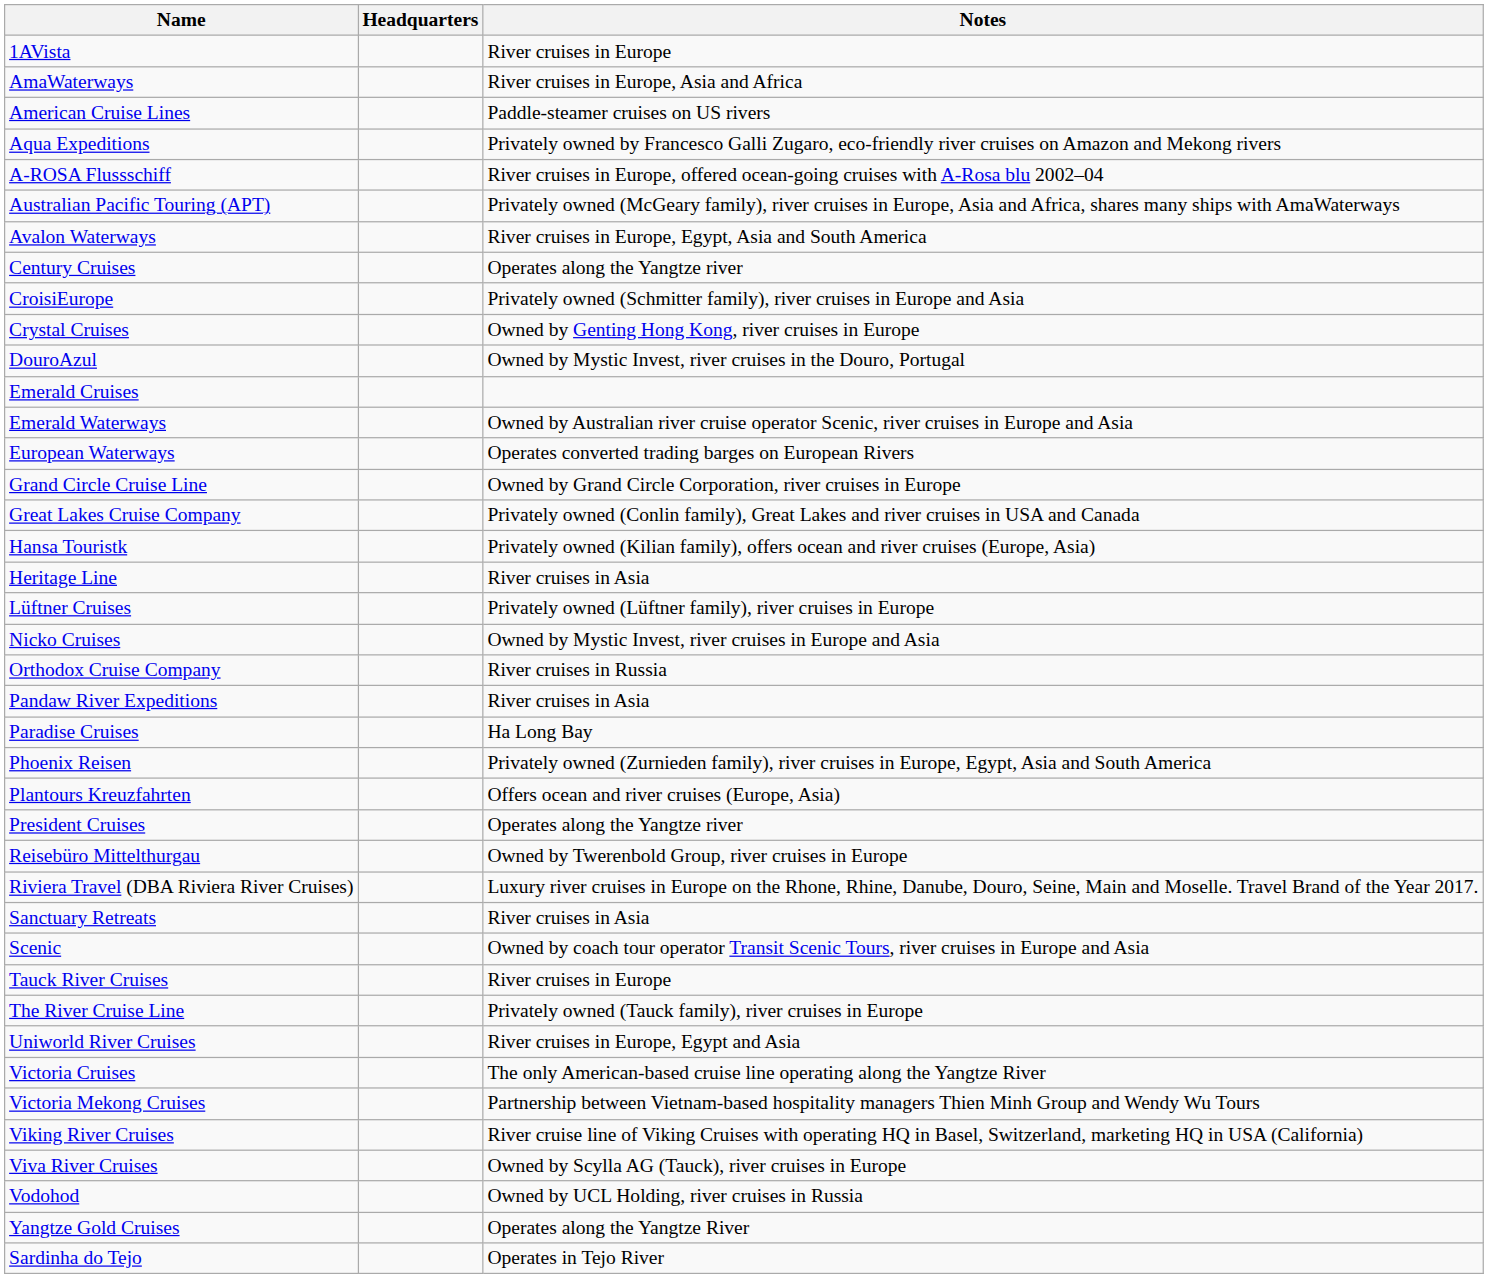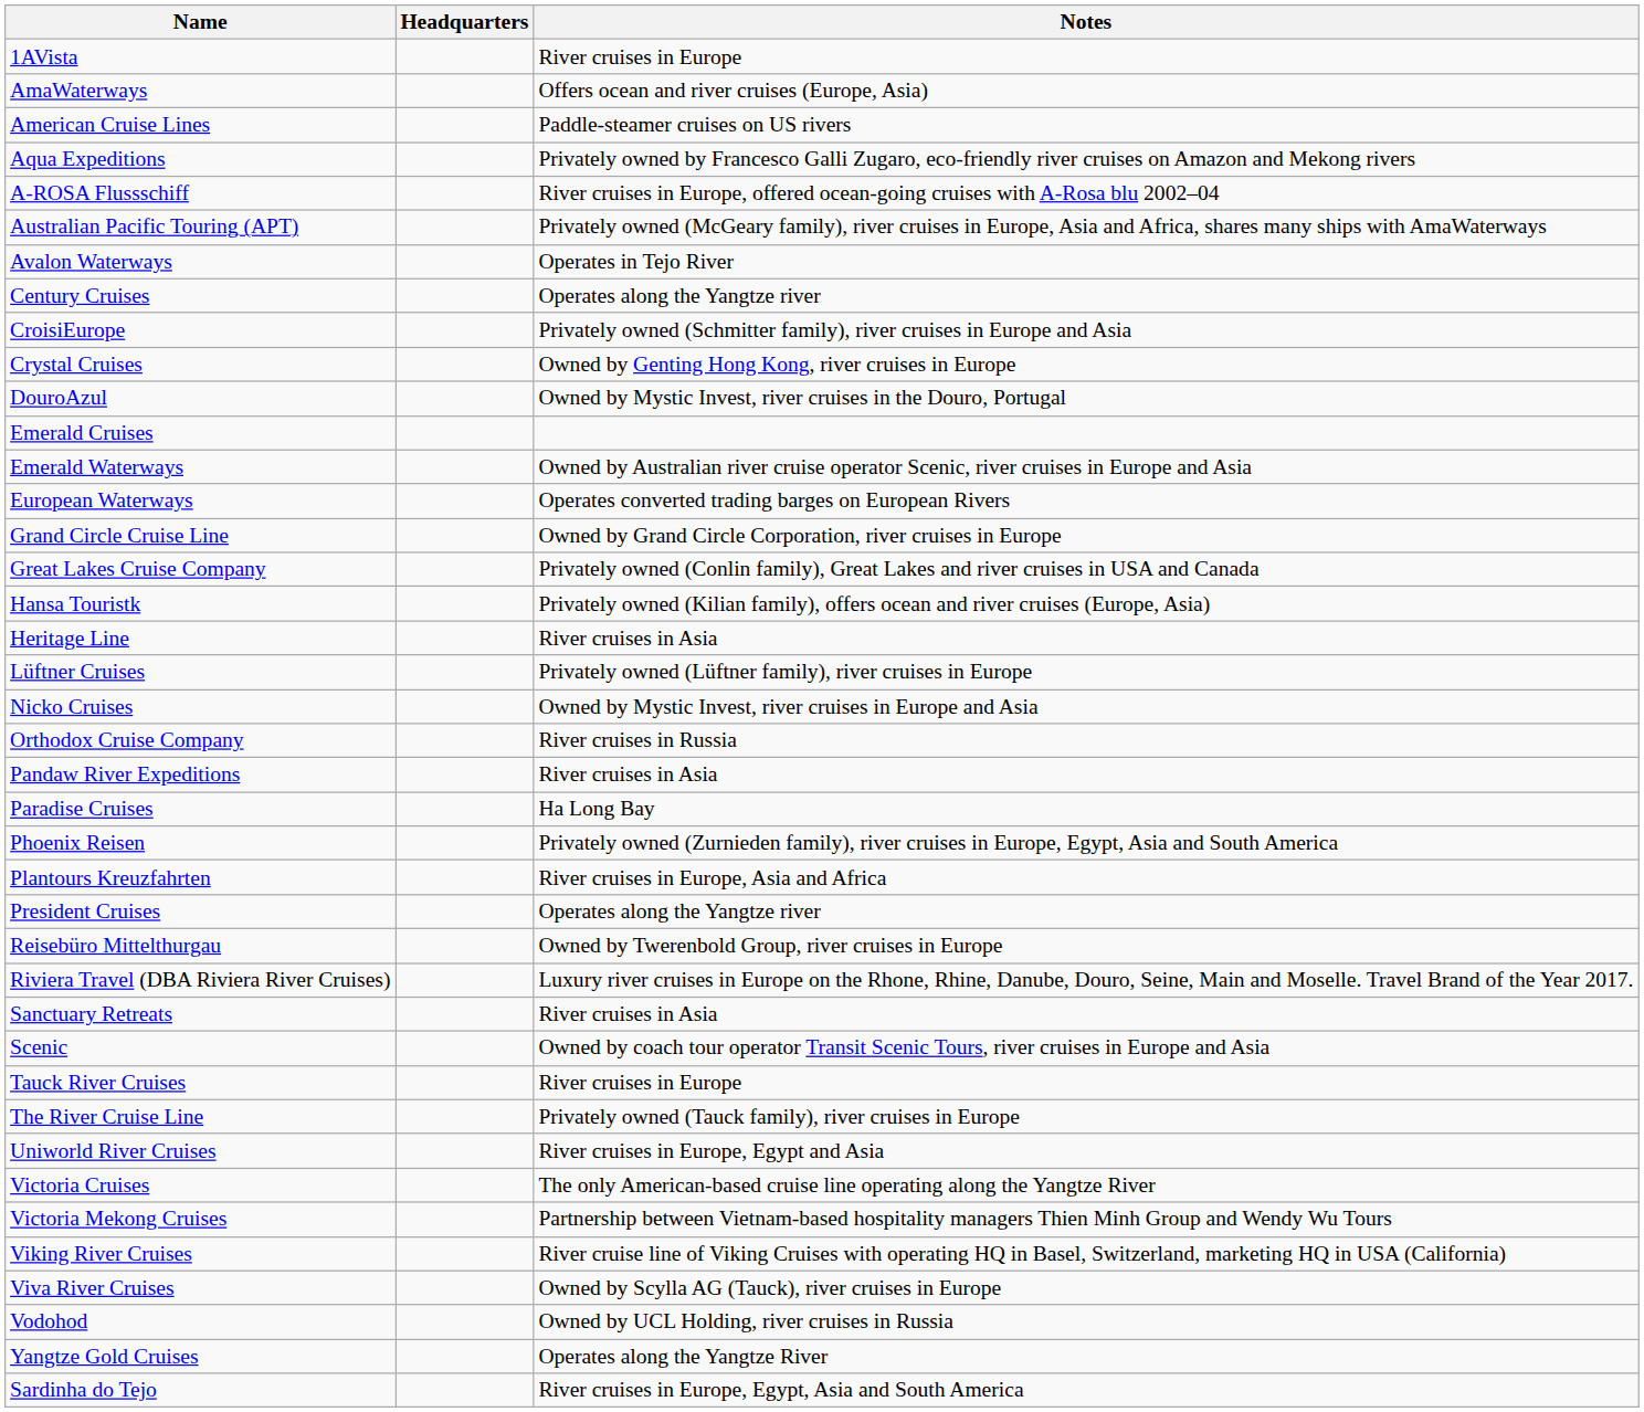 <table class="wikitable sortable">
 <tr>
 <th>Name</th>
 <th>Headquarters</th>
 <th>Notes</th>
 </tr>
 <tr>
 <td><a href='#'>1AVista</a></td>
 <td></td>
 <td>River cruises in Europe</td>
 </tr>
 <tr>
 <td><a href='#'>AmaWaterways</a></td>
 <td></td>
-<td>River cruises in Europe, Asia and Africa</td>
+<td>Offers ocean and river cruises (Europe, Asia)</td>
 </tr>
 <tr>
 <td><a href='#'>American Cruise Lines</a></td>
 <td></td>
 <td>Paddle-steamer cruises on US rivers</td>
 </tr>
 <tr>
 <td><a href='#'>Aqua Expeditions</a></td>
 <td></td>
 <td>Privately owned by Francesco Galli Zugaro, eco-friendly river cruises on Amazon and Mekong rivers</td>
 </tr>
 <tr>
 <td><a href='#'>A-ROSA Flussschiff</a></td>
 <td></td>
 <td>River cruises in Europe, offered ocean-going cruises with <a href='#'>A-Rosa blu</a> 2002–04</td>
 </tr>
 <tr>
 <td><a href='#'>Australian Pacific Touring (APT)</a></td>
 <td></td>
 <td>Privately owned (McGeary family), river cruises in Europe, Asia and Africa, shares many ships with AmaWaterways</td>
 </tr>
 <tr>
 <td><a href='#'>Avalon Waterways</a></td>
 <td></td>
-<td>River cruises in Europe, Egypt, Asia and South America</td>
+<td>Operates in Tejo River</td>
 </tr>
 <tr>
 <td><a href='#'>Century Cruises</a></td>
 <td></td>
 <td>Operates along the Yangtze river</td>
 </tr>
 <tr>
 <td><a href='#'>CroisiEurope</a></td>
 <td></td>
 <td>Privately owned (Schmitter family), river cruises in Europe and Asia</td>
 </tr>
 <tr>
 <td><a href='#'>Crystal Cruises</a></td>
 <td></td>
 <td>Owned by <a href='#'>Genting Hong Kong</a>, river cruises in Europe</td>
 </tr>
 <tr>
 <td><a href='#'>DouroAzul</a></td>
 <td></td>
 <td>Owned by Mystic Invest, river cruises in the Douro, Portugal</td>
 </tr>
 <tr>
 <td><a href='#'>Emerald Cruises</a></td>
 <td></td>
 <td></td>
 </tr>
 <tr>
 <td><a href='#'>Emerald Waterways</a></td>
 <td></td>
 <td>Owned by Australian river cruise operator Scenic, river cruises in Europe and Asia</td>
 </tr>
 <tr>
 <td><a href='#'>European Waterways</a></td>
 <td></td>
 <td>Operates converted trading barges on European Rivers</td>
 </tr>
 <tr>
 <td><a href='#'>Grand Circle Cruise Line</a></td>
 <td></td>
 <td>Owned by Grand Circle Corporation, river cruises in Europe</td>
 </tr>
 <tr>
 <td><a href='#'>Great Lakes Cruise Company</a></td>
 <td></td>
 <td>Privately owned (Conlin family), Great Lakes and river cruises in USA and Canada</td>
 </tr>
 <tr>
 <td><a href='#'>Hansa Touristk</a></td>
 <td></td>
 <td>Privately owned (Kilian family), offers ocean and river cruises (Europe, Asia)</td>
 </tr>
 <tr>
 <td><a href='#'>Heritage Line</a></td>
 <td></td>
 <td>River cruises in Asia</td>
 </tr>
 <tr>
 <td><a href='#'>Lüftner Cruises</a></td>
 <td></td>
 <td>Privately owned (Lüftner family), river cruises in Europe</td>
 </tr>
 <tr>
 <td><a href='#'>Nicko Cruises</a></td>
 <td></td>
 <td>Owned by Mystic Invest, river cruises in Europe and Asia</td>
 </tr>
 <tr>
 <td><a href='#'>Orthodox Cruise Company</a></td>
 <td></td>
 <td>River cruises in Russia</td>
 </tr>
 <tr>
 <td><a href='#'>Pandaw River Expeditions</a></td>
 <td></td>
 <td>River cruises in Asia</td>
 </tr>
 <tr>
 <td><a href='#'>Paradise Cruises</a></td>
 <td></td>
 <td>Ha Long Bay</td>
 </tr>
 <tr>
 <td><a href='#'>Phoenix Reisen</a></td>
 <td></td>
 <td>Privately owned (Zurnieden family), river cruises in Europe, Egypt, Asia and South America</td>
 </tr>
 <tr>
 <td><a href='#'>Plantours Kreuzfahrten</a></td>
 <td></td>
-<td>Offers ocean and river cruises (Europe, Asia)</td>
+<td>River cruises in Europe, Asia and Africa</td>
 </tr>
 <tr>
 <td><a href='#'>President Cruises</a></td>
 <td></td>
 <td>Operates along the Yangtze river</td>
 </tr>
 <tr>
 <td><a href='#'>Reisebüro Mittelthurgau</a></td>
 <td></td>
 <td>Owned by Twerenbold Group, river cruises in Europe</td>
 </tr>
 <tr>
 <td><a href='#'>Riviera Travel</a> (DBA Riviera River Cruises)</td>
 <td></td>
 <td>Luxury river cruises in Europe on the Rhone, Rhine, Danube, Douro, Seine, Main and Moselle. Travel Brand of the Year 2017.</td>
 </tr>
 <tr>
 <td><a href='#'>Sanctuary Retreats</a></td>
 <td></td>
 <td>River cruises in Asia</td>
 </tr>
 <tr>
 <td><a href='#'>Scenic</a></td>
 <td></td>
 <td>Owned by coach tour operator <a href='#'>Transit Scenic Tours</a>, river cruises in Europe and Asia</td>
 </tr>
 <tr>
 <td><a href='#'>Tauck River Cruises</a></td>
 <td></td>
 <td>River cruises in Europe</td>
 </tr>
 <tr>
 <td><a href='#'>The River Cruise Line</a></td>
 <td></td>
 <td>Privately owned (Tauck family), river cruises in Europe</td>
 </tr>
 <tr>
 <td><a href='#'>Uniworld River Cruises</a></td>
 <td></td>
 <td>River cruises in Europe, Egypt and Asia</td>
 </tr>
 <tr>
 <td><a href='#'>Victoria Cruises</a></td>
 <td></td>
 <td>The only American-based cruise line operating along the Yangtze River</td>
 </tr>
 <tr>
 <td><a href='#'>Victoria Mekong Cruises</a></td>
 <td></td>
 <td>Partnership between Vietnam-based hospitality managers Thien Minh Group and Wendy Wu Tours</td>
 </tr>
 <tr>
 <td><a href='#'>Viking River Cruises</a></td>
 <td></td>
 <td>River cruise line of Viking Cruises with operating HQ in Basel, Switzerland, marketing HQ in USA (California)</td>
 </tr>
 <tr>
 <td><a href='#'>Viva River Cruises</a></td>
 <td></td>
 <td>Owned by Scylla AG (Tauck), river cruises in Europe</td>
 </tr>
 <tr>
 <td><a href='#'>Vodohod</a></td>
 <td></td>
 <td>Owned by UCL Holding, river cruises in Russia</td>
 </tr>
 <tr>
 <td><a href='#'>Yangtze Gold Cruises</a></td>
 <td></td>
 <td>Operates along the Yangtze River</td>
 </tr>
 <tr>
 <td><a href='#'>Sardinha do Tejo</a></td>
 <td></td>
-<td>Operates in Tejo River</td>
+<td>River cruises in Europe, Egypt, Asia and South America</td>
 </tr>
 </table>
